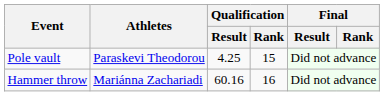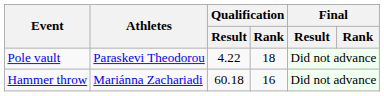 <table class="wikitable" border="1" style="font-size:90%">
 <tr>
 <th rowspan=2>Event</th>
 <th rowspan=2>Athletes</th>
 <th colspan=2>Qualification</th>
 <th colspan=2>Final</th>
 </tr>
 <tr>
 <th>Result</th>
 <th>Rank</th>
 <th>Result</th>
 <th>Rank</th>
 </tr>
 <tr>
 <td><a href='#'>Pole vault</a></td>
 <td><a href='#'>Paraskevi Theodorou</a></td>
-<td align=center>4.25</td>
-<td align=center>15</td>
+<td align=center>4.22</td>
+<td align=center>18</td>
 <td colspan=2 bgcolor=honeydew>Did not advance</td>
 </tr>
 <tr>
 <td><a href='#'>Hammer throw</a></td>
 <td><a href='#'>Mariánna Zachariadi</a></td>
-<td align=center>60.16</td>
+<td align=center>60.18</td>
 <td align=center>16</td>
 <td colspan=2 bgcolor=honeydew>Did not advance</td>
 </tr>
 </table>
